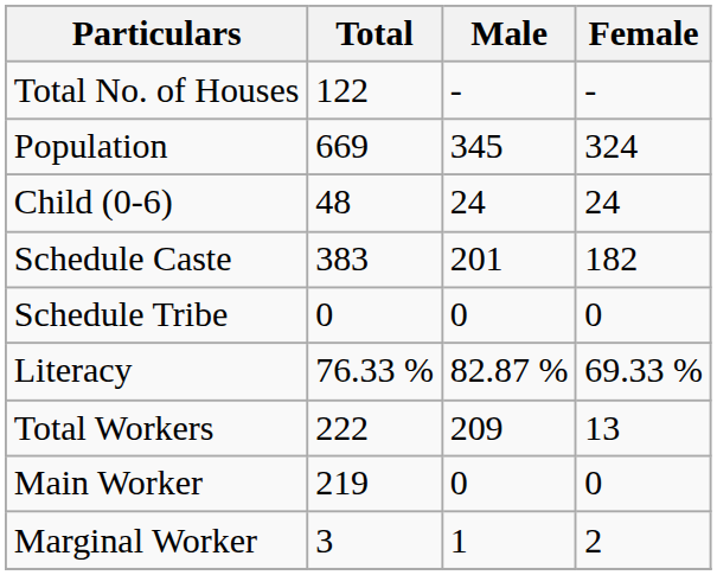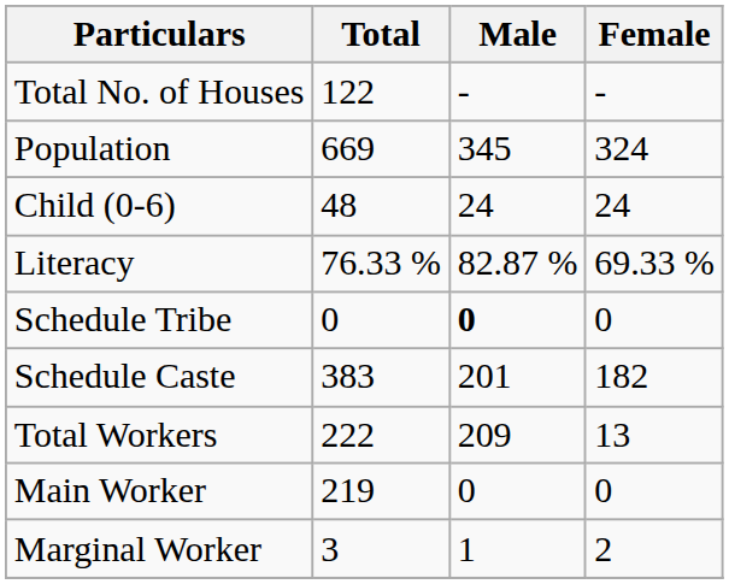 <table class="wikitable sortable">
 <tr>
 <th>Particulars</th>
 <th>Total</th>
 <th>Male</th>
 <th>Female</th>
 </tr>
 <tr>
 <td>Total No. of Houses</td>
 <td>122</td>
 <td>-</td>
 <td>-</td>
 </tr>
 <tr>
 <td>Population</td>
 <td>669</td>
 <td>345</td>
 <td>324</td>
 </tr>
 <tr>
 <td>Child (0-6)</td>
 <td>48</td>
 <td>24</td>
 <td>24</td>
 </tr>
 <tr>
+<td>Literacy</td>
+<td>76.33 %</td>
+<td>82.87 %</td>
+<td>69.33 %</td>
+</tr>
+<tr>
+<td>Schedule Tribe</td>
+<td>0</td>
+<td><strong>0</strong></td>
+<td>0</td>
+</tr>
+<tr>
 <td>Schedule Caste</td>
 <td>383</td>
 <td>201</td>
 <td>182</td>
-</tr>
-<tr>
-<td>Schedule Tribe</td>
-<td>0</td>
-<td>0</td>
-<td>0</td>
-</tr>
-<tr>
-<td>Literacy</td>
-<td>76.33 %</td>
-<td>82.87 %</td>
-<td>69.33 %</td>
 </tr>
 <tr>
 <td>Total Workers</td>
 <td>222</td>
 <td>209</td>
 <td>13</td>
 </tr>
 <tr>
 <td>Main Worker</td>
 <td>219</td>
 <td>0</td>
 <td>0</td>
 </tr>
 <tr>
 <td>Marginal Worker</td>
 <td>3</td>
 <td>1</td>
 <td>2</td>
 </tr>
 <tr>
 </tr>
 </table>
